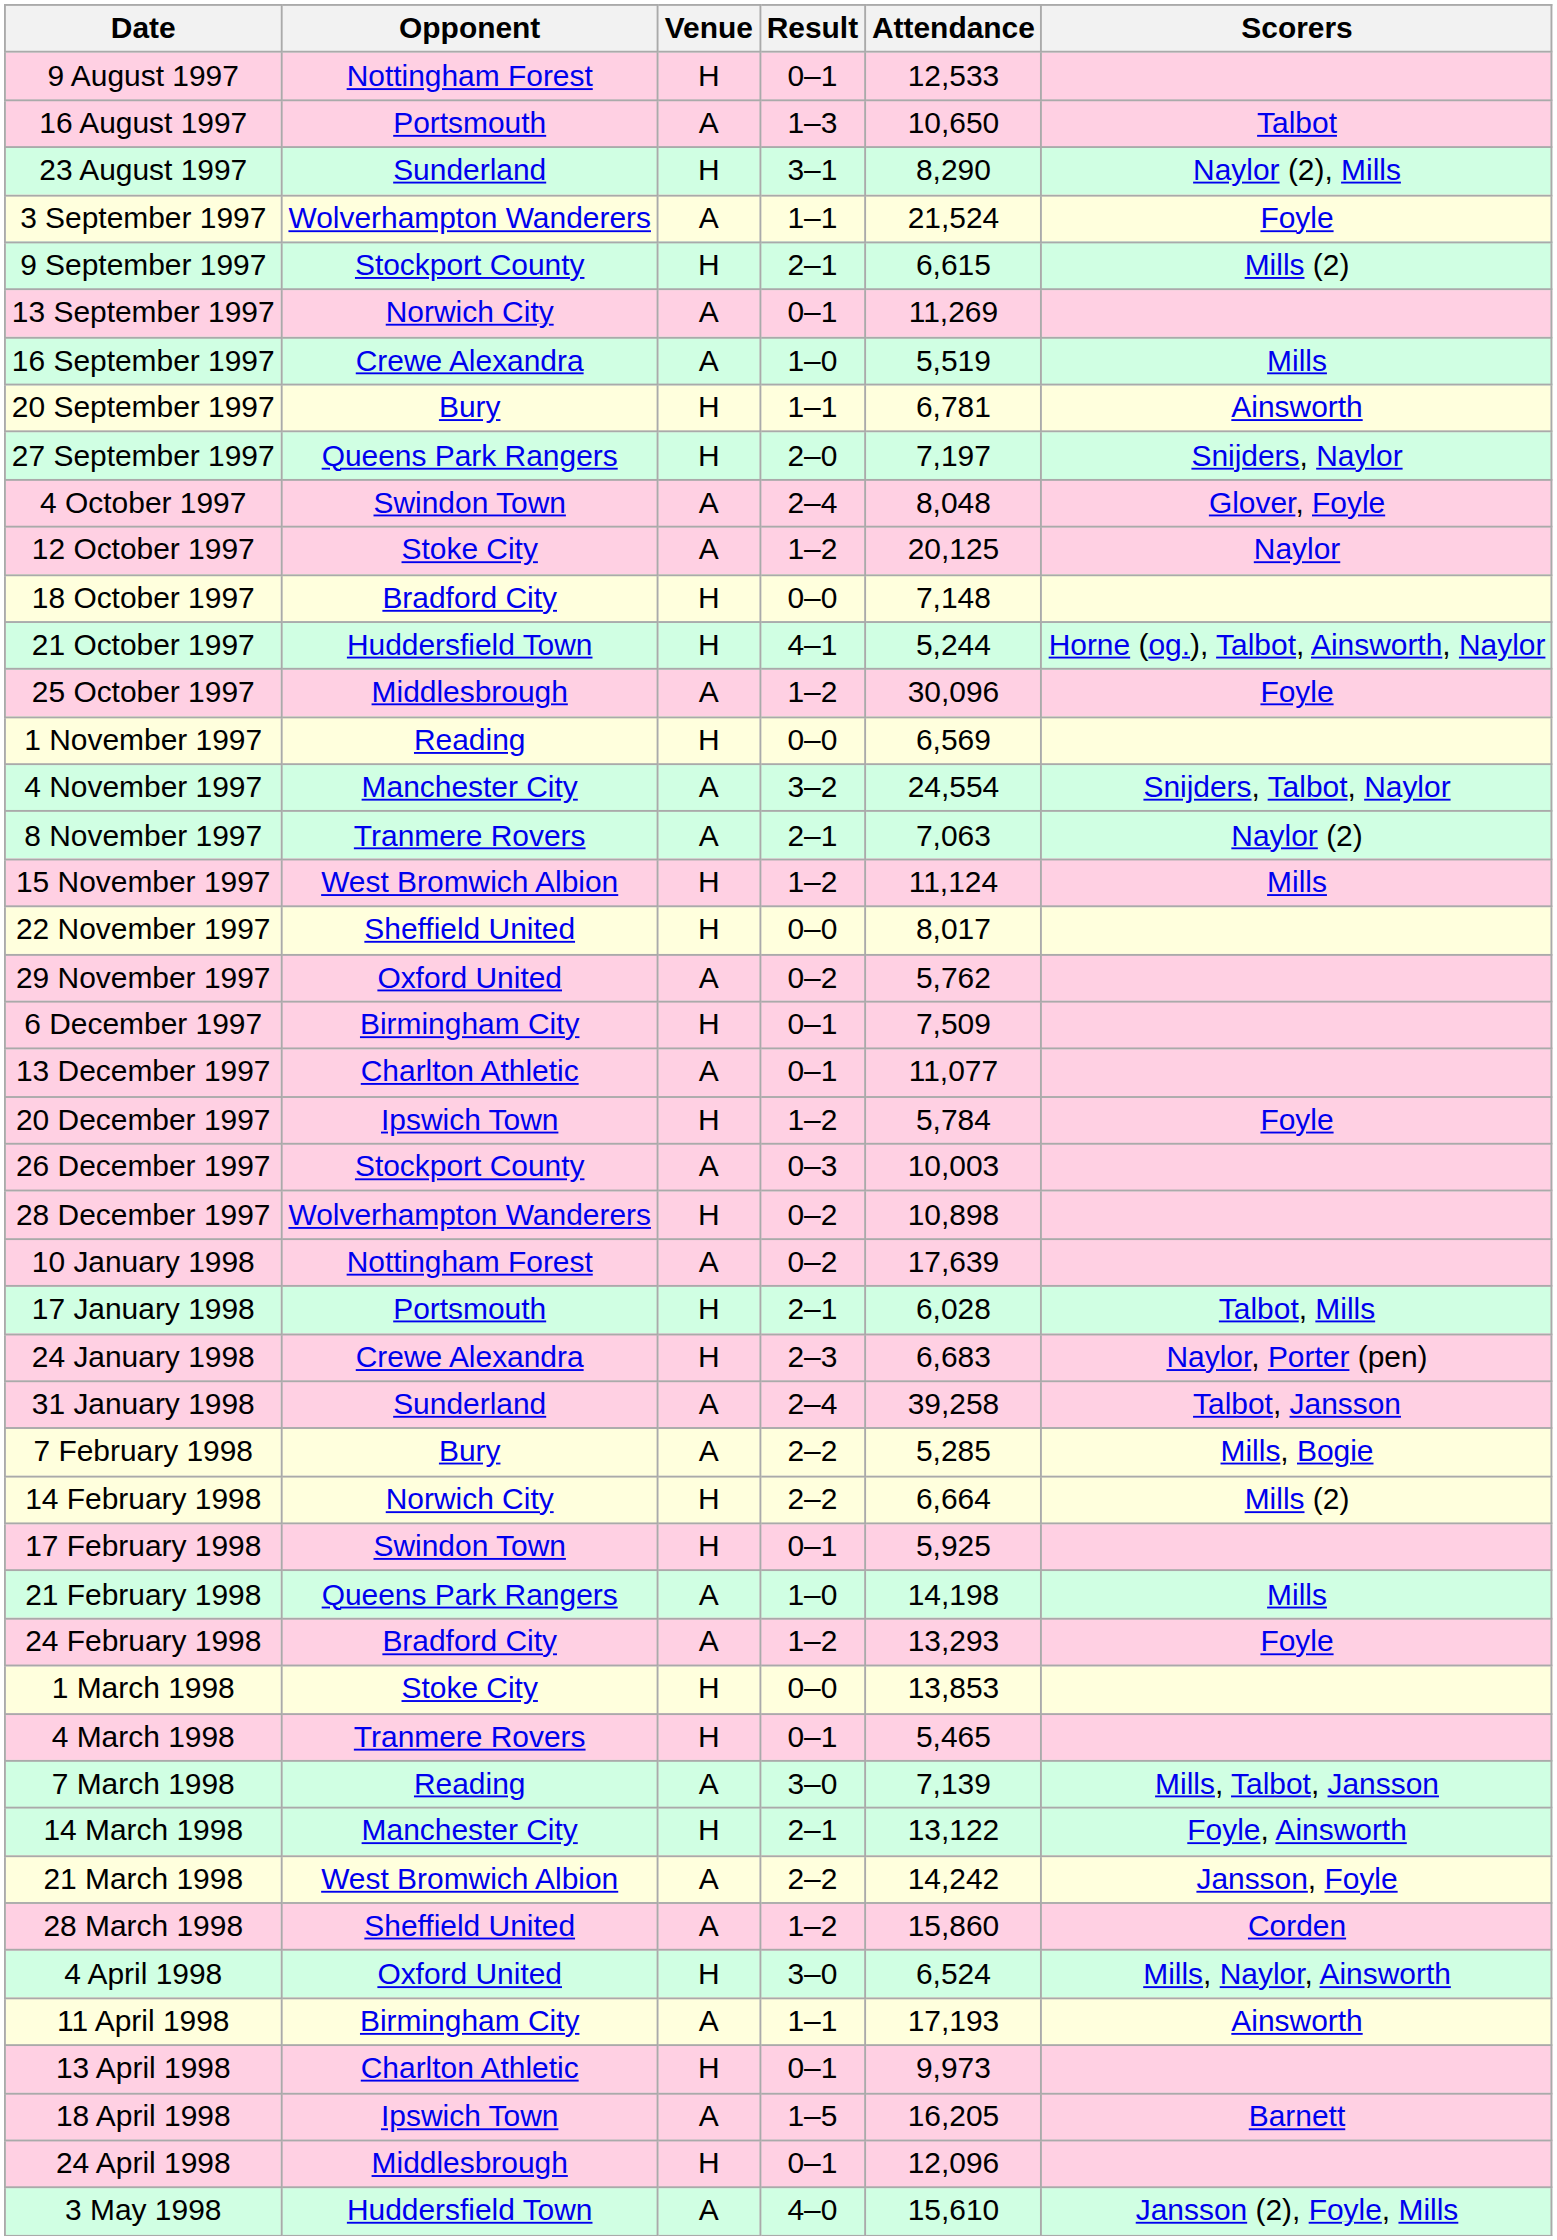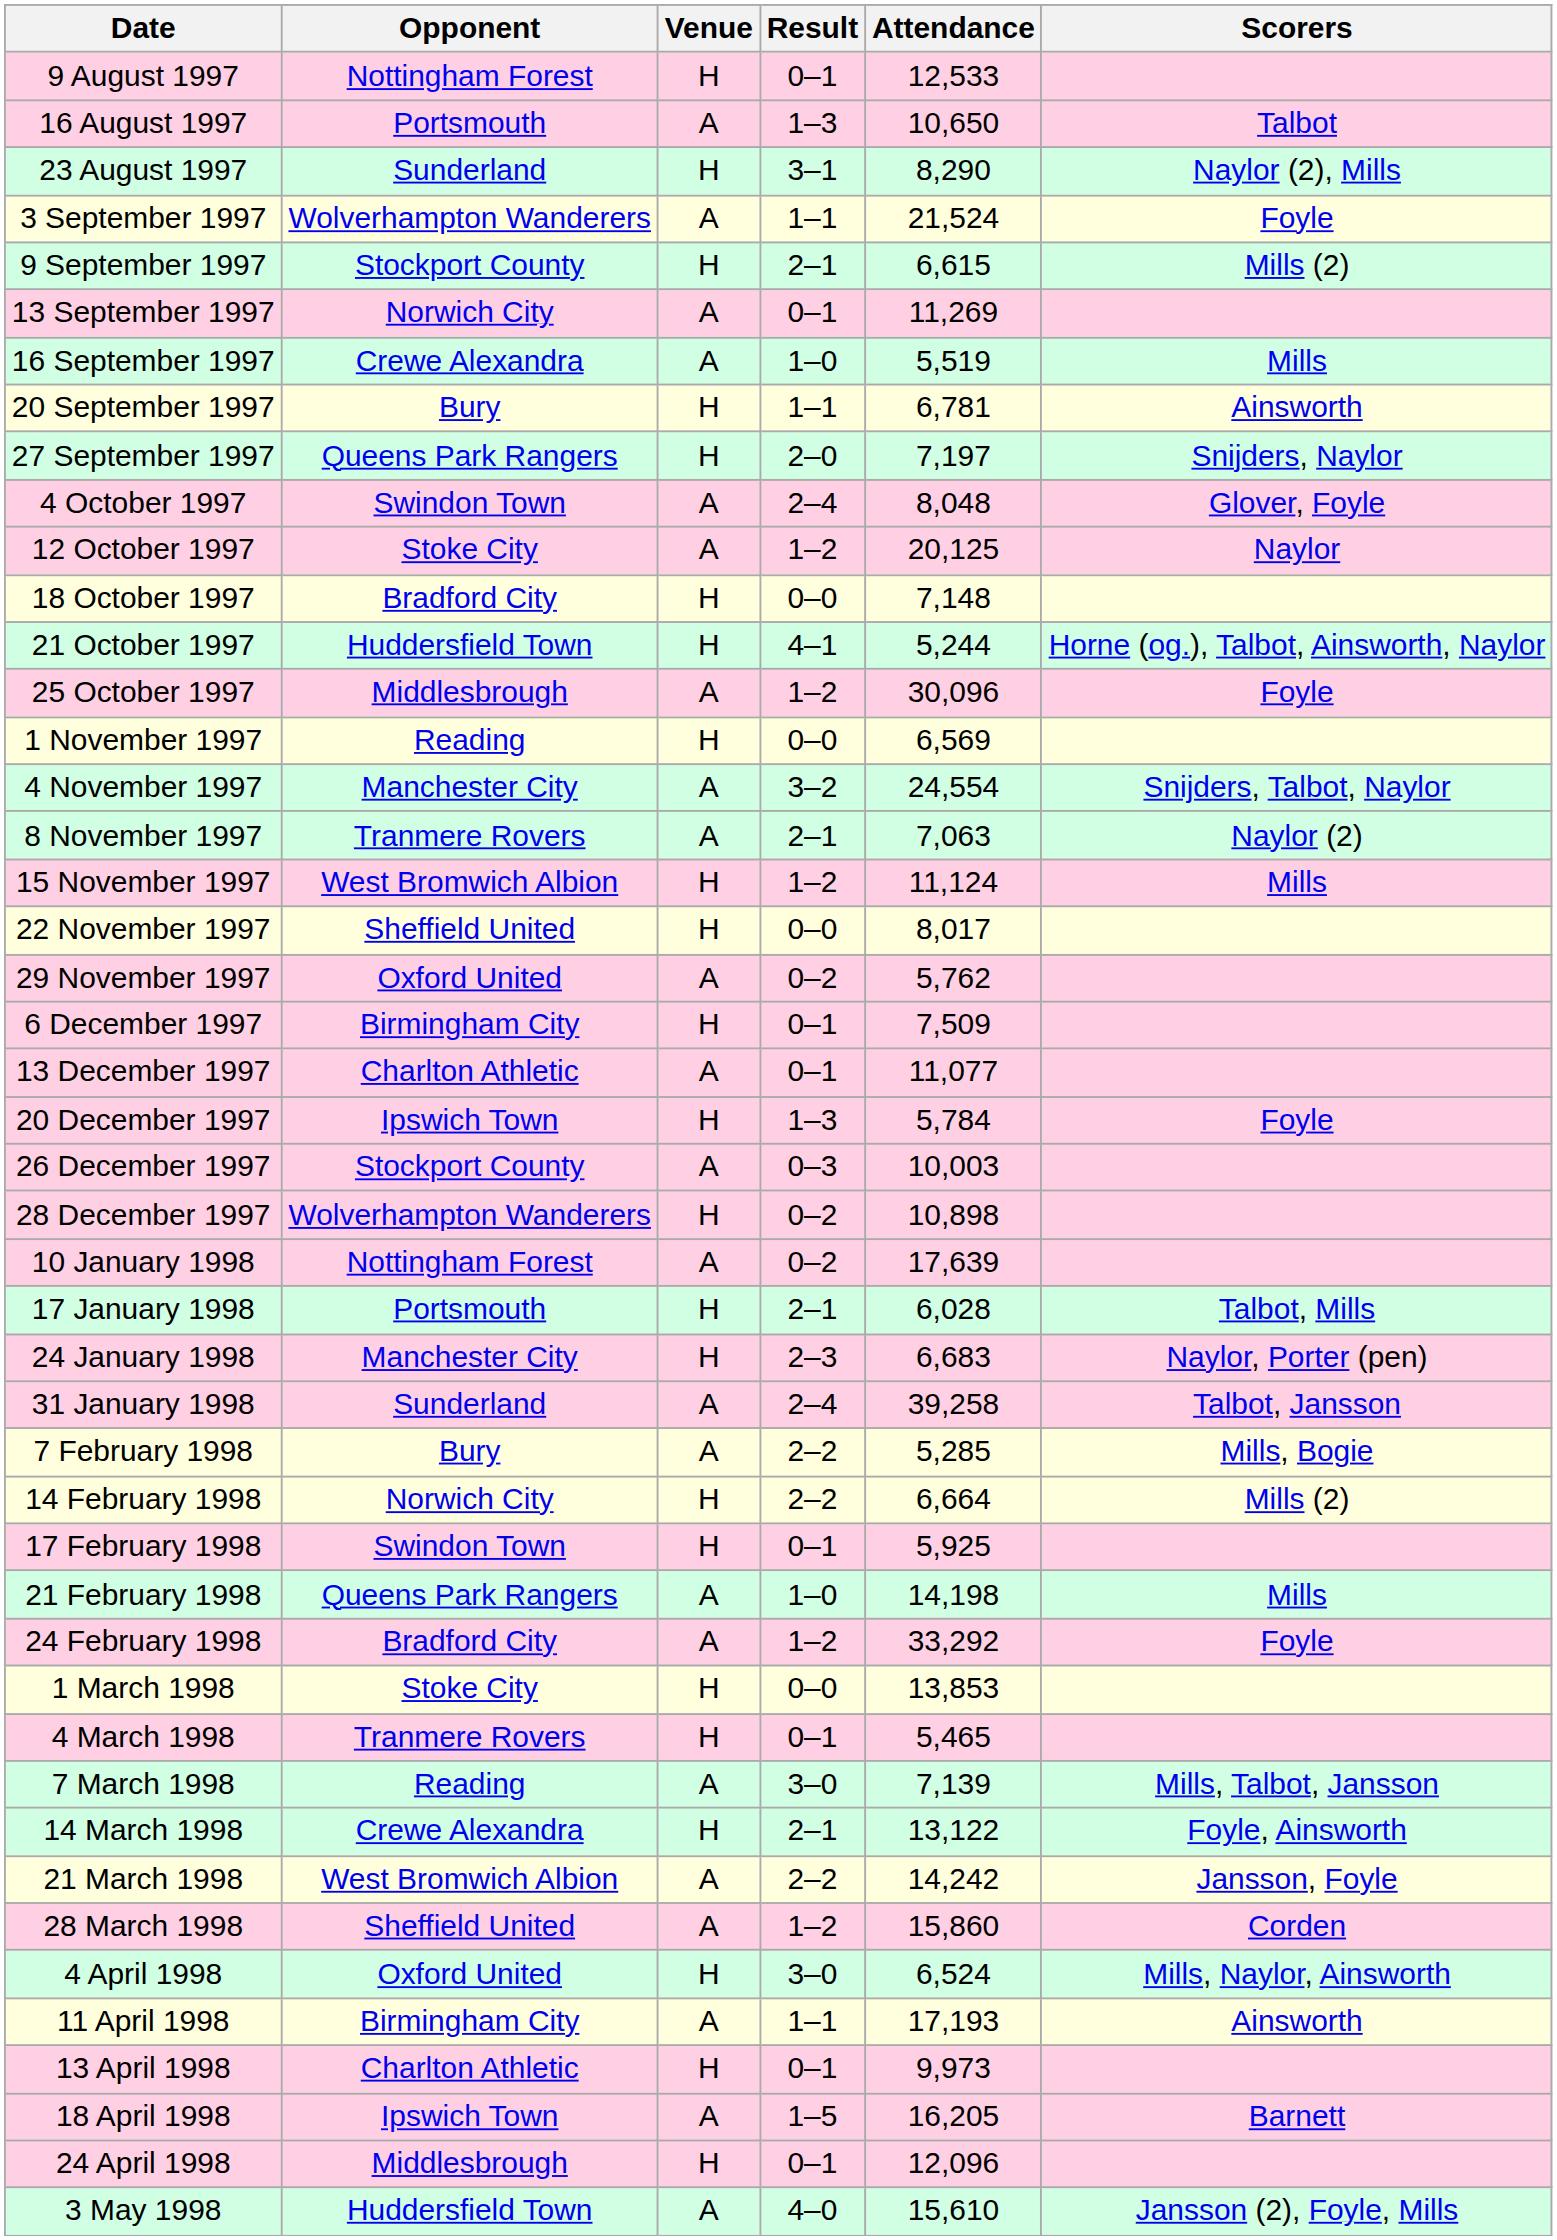 <table class="wikitable sortable" style="font-size:100%; text-align:center">
 <tr>
 <th>Date</th>
 <th>Opponent</th>
 <th>Venue</th>
 <th>Result</th>
 <th>Attendance</th>
 <th>Scorers</th>
 </tr>
 <tr style="background-color: #ffd0e3;">
 <td>9 August 1997</td>
 <td><a href='#'>Nottingham Forest</a></td>
 <td>H</td>
 <td>0–1</td>
 <td>12,533</td>
 <td></td>
 </tr>
 <tr style="background-color: #ffd0e3;">
 <td>16 August 1997</td>
 <td><a href='#'>Portsmouth</a></td>
 <td>A</td>
 <td>1–3</td>
 <td>10,650</td>
 <td><a href='#'>Talbot</a></td>
 </tr>
 <tr style="background-color: #d0ffe3;">
 <td>23 August 1997</td>
 <td><a href='#'>Sunderland</a></td>
 <td>H</td>
 <td>3–1</td>
 <td>8,290</td>
 <td><a href='#'>Naylor</a> (2), <a href='#'>Mills</a></td>
 </tr>
 <tr style="background-color: #ffffdd;">
 <td>3 September 1997</td>
 <td><a href='#'>Wolverhampton Wanderers</a></td>
 <td>A</td>
 <td>1–1</td>
 <td>21,524</td>
 <td><a href='#'>Foyle</a></td>
 </tr>
 <tr style="background-color: #d0ffe3;">
 <td>9 September 1997</td>
 <td><a href='#'>Stockport County</a></td>
 <td>H</td>
 <td>2–1</td>
 <td>6,615</td>
 <td><a href='#'>Mills</a> (2)</td>
 </tr>
 <tr style="background-color: #ffd0e3;">
 <td>13 September 1997</td>
 <td><a href='#'>Norwich City</a></td>
 <td>A</td>
 <td>0–1</td>
 <td>11,269</td>
 <td></td>
 </tr>
 <tr style="background-color: #d0ffe3;">
 <td>16 September 1997</td>
 <td><a href='#'>Crewe Alexandra</a></td>
 <td>A</td>
 <td>1–0</td>
 <td>5,519</td>
 <td><a href='#'>Mills</a></td>
 </tr>
 <tr style="background-color: #ffffdd;">
 <td>20 September 1997</td>
 <td><a href='#'>Bury</a></td>
 <td>H</td>
 <td>1–1</td>
 <td>6,781</td>
 <td><a href='#'>Ainsworth</a></td>
 </tr>
 <tr style="background-color: #d0ffe3;">
 <td>27 September 1997</td>
 <td><a href='#'>Queens Park Rangers</a></td>
 <td>H</td>
 <td>2–0</td>
 <td>7,197</td>
 <td><a href='#'>Snijders</a>, <a href='#'>Naylor</a></td>
 </tr>
 <tr style="background-color: #ffd0e3;">
 <td>4 October 1997</td>
 <td><a href='#'>Swindon Town</a></td>
 <td>A</td>
 <td>2–4</td>
 <td>8,048</td>
 <td><a href='#'>Glover</a>, <a href='#'>Foyle</a></td>
 </tr>
 <tr style="background-color: #ffd0e3;">
 <td>12 October 1997</td>
 <td><a href='#'>Stoke City</a></td>
 <td>A</td>
 <td>1–2</td>
 <td>20,125</td>
 <td><a href='#'>Naylor</a></td>
 </tr>
 <tr style="background-color: #ffffdd;">
 <td>18 October 1997</td>
 <td><a href='#'>Bradford City</a></td>
 <td>H</td>
 <td>0–0</td>
 <td>7,148</td>
 <td></td>
 </tr>
 <tr style="background-color: #d0ffe3;">
 <td>21 October 1997</td>
 <td><a href='#'>Huddersfield Town</a></td>
 <td>H</td>
 <td>4–1</td>
 <td>5,244</td>
 <td><a href='#'>Horne</a> (<a href='#'>og.</a>), <a href='#'>Talbot</a>, <a href='#'>Ainsworth</a>, <a href='#'>Naylor</a></td>
 </tr>
 <tr style="background-color: #ffd0e3;">
 <td>25 October 1997</td>
 <td><a href='#'>Middlesbrough</a></td>
 <td>A</td>
 <td>1–2</td>
 <td>30,096</td>
 <td><a href='#'>Foyle</a></td>
 </tr>
 <tr style="background-color: #ffffdd;">
 <td>1 November 1997</td>
 <td><a href='#'>Reading</a></td>
 <td>H</td>
 <td>0–0</td>
 <td>6,569</td>
 <td></td>
 </tr>
 <tr style="background-color: #d0ffe3;">
 <td>4 November 1997</td>
 <td><a href='#'>Manchester City</a></td>
 <td>A</td>
 <td>3–2</td>
 <td>24,554</td>
 <td><a href='#'>Snijders</a>, <a href='#'>Talbot</a>, <a href='#'>Naylor</a></td>
 </tr>
 <tr style="background-color: #d0ffe3;">
 <td>8 November 1997</td>
 <td><a href='#'>Tranmere Rovers</a></td>
 <td>A</td>
 <td>2–1</td>
 <td>7,063</td>
 <td><a href='#'>Naylor</a> (2)</td>
 </tr>
 <tr style="background-color: #ffd0e3;">
 <td>15 November 1997</td>
 <td><a href='#'>West Bromwich Albion</a></td>
 <td>H</td>
 <td>1–2</td>
 <td>11,124</td>
 <td><a href='#'>Mills</a></td>
 </tr>
 <tr style="background-color: #ffffdd;">
 <td>22 November 1997</td>
 <td><a href='#'>Sheffield United</a></td>
 <td>H</td>
 <td>0–0</td>
 <td>8,017</td>
 <td></td>
 </tr>
 <tr style="background-color: #ffd0e3;">
 <td>29 November 1997</td>
 <td><a href='#'>Oxford United</a></td>
 <td>A</td>
 <td>0–2</td>
 <td>5,762</td>
 <td></td>
 </tr>
 <tr style="background-color: #ffd0e3;">
 <td>6 December 1997</td>
 <td><a href='#'>Birmingham City</a></td>
 <td>H</td>
 <td>0–1</td>
 <td>7,509</td>
 <td></td>
 </tr>
 <tr style="background-color: #ffd0e3;">
 <td>13 December 1997</td>
 <td><a href='#'>Charlton Athletic</a></td>
 <td>A</td>
 <td>0–1</td>
 <td>11,077</td>
 <td></td>
 </tr>
 <tr style="background-color: #ffd0e3;">
 <td>20 December 1997</td>
 <td><a href='#'>Ipswich Town</a></td>
 <td>H</td>
-<td>1–2</td>
+<td>1–3</td>
 <td>5,784</td>
 <td><a href='#'>Foyle</a></td>
 </tr>
 <tr style="background-color: #ffd0e3;">
 <td>26 December 1997</td>
 <td><a href='#'>Stockport County</a></td>
 <td>A</td>
 <td>0–3</td>
 <td>10,003</td>
 <td></td>
 </tr>
 <tr style="background-color: #ffd0e3;">
 <td>28 December 1997</td>
 <td><a href='#'>Wolverhampton Wanderers</a></td>
 <td>H</td>
 <td>0–2</td>
 <td>10,898</td>
 <td></td>
 </tr>
 <tr style="background-color: #ffd0e3;">
 <td>10 January 1998</td>
 <td><a href='#'>Nottingham Forest</a></td>
 <td>A</td>
 <td>0–2</td>
 <td>17,639</td>
 <td></td>
 </tr>
 <tr style="background-color: #d0ffe3;">
 <td>17 January 1998</td>
 <td><a href='#'>Portsmouth</a></td>
 <td>H</td>
 <td>2–1</td>
 <td>6,028</td>
 <td><a href='#'>Talbot</a>, <a href='#'>Mills</a></td>
 </tr>
 <tr style="background-color: #ffd0e3;">
 <td>24 January 1998</td>
-<td><a href='#'>Crewe Alexandra</a></td>
+<td><a href='#'>Manchester City</a></td>
 <td>H</td>
 <td>2–3</td>
 <td>6,683</td>
 <td><a href='#'>Naylor</a>, <a href='#'>Porter</a> (pen)</td>
 </tr>
 <tr style="background-color: #ffd0e3;">
 <td>31 January 1998</td>
 <td><a href='#'>Sunderland</a></td>
 <td>A</td>
 <td>2–4</td>
 <td>39,258</td>
 <td><a href='#'>Talbot</a>, <a href='#'>Jansson</a></td>
 </tr>
 <tr style="background-color: #ffffdd;">
 <td>7 February 1998</td>
 <td><a href='#'>Bury</a></td>
 <td>A</td>
 <td>2–2</td>
 <td>5,285</td>
 <td><a href='#'>Mills</a>, <a href='#'>Bogie</a></td>
 </tr>
 <tr style="background-color: #ffffdd;">
 <td>14 February 1998</td>
 <td><a href='#'>Norwich City</a></td>
 <td>H</td>
 <td>2–2</td>
 <td>6,664</td>
 <td><a href='#'>Mills</a> (2)</td>
 </tr>
 <tr style="background-color: #ffd0e3;">
 <td>17 February 1998</td>
 <td><a href='#'>Swindon Town</a></td>
 <td>H</td>
 <td>0–1</td>
 <td>5,925</td>
 <td></td>
 </tr>
 <tr style="background-color: #d0ffe3;">
 <td>21 February 1998</td>
 <td><a href='#'>Queens Park Rangers</a></td>
 <td>A</td>
 <td>1–0</td>
 <td>14,198</td>
 <td><a href='#'>Mills</a></td>
 </tr>
 <tr style="background-color: #ffd0e3;">
 <td>24 February 1998</td>
 <td><a href='#'>Bradford City</a></td>
 <td>A</td>
 <td>1–2</td>
-<td>13,293</td>
+<td>33,292</td>
 <td><a href='#'>Foyle</a></td>
 </tr>
 <tr style="background-color: #ffffdd;">
 <td>1 March 1998</td>
 <td><a href='#'>Stoke City</a></td>
 <td>H</td>
 <td>0–0</td>
 <td>13,853</td>
 <td></td>
 </tr>
 <tr style="background-color: #ffd0e3;">
 <td>4 March 1998</td>
 <td><a href='#'>Tranmere Rovers</a></td>
 <td>H</td>
 <td>0–1</td>
 <td>5,465</td>
 <td></td>
 </tr>
 <tr style="background-color: #d0ffe3;">
 <td>7 March 1998</td>
 <td><a href='#'>Reading</a></td>
 <td>A</td>
 <td>3–0</td>
 <td>7,139</td>
 <td><a href='#'>Mills</a>, <a href='#'>Talbot</a>, <a href='#'>Jansson</a></td>
 </tr>
 <tr style="background-color: #d0ffe3;">
 <td>14 March 1998</td>
-<td><a href='#'>Manchester City</a></td>
+<td><a href='#'>Crewe Alexandra</a></td>
 <td>H</td>
 <td>2–1</td>
 <td>13,122</td>
 <td><a href='#'>Foyle</a>, <a href='#'>Ainsworth</a></td>
 </tr>
 <tr style="background-color: #ffffdd;">
 <td>21 March 1998</td>
 <td><a href='#'>West Bromwich Albion</a></td>
 <td>A</td>
 <td>2–2</td>
 <td>14,242</td>
 <td><a href='#'>Jansson</a>, <a href='#'>Foyle</a></td>
 </tr>
 <tr style="background-color: #ffd0e3;">
 <td>28 March 1998</td>
 <td><a href='#'>Sheffield United</a></td>
 <td>A</td>
 <td>1–2</td>
 <td>15,860</td>
 <td><a href='#'>Corden</a></td>
 </tr>
 <tr style="background-color: #d0ffe3;">
 <td>4 April 1998</td>
 <td><a href='#'>Oxford United</a></td>
 <td>H</td>
 <td>3–0</td>
 <td>6,524</td>
 <td><a href='#'>Mills</a>, <a href='#'>Naylor</a>, <a href='#'>Ainsworth</a></td>
 </tr>
 <tr style="background-color: #ffffdd;">
 <td>11 April 1998</td>
 <td><a href='#'>Birmingham City</a></td>
 <td>A</td>
 <td>1–1</td>
 <td>17,193</td>
 <td><a href='#'>Ainsworth</a></td>
 </tr>
 <tr style="background-color: #ffd0e3;">
 <td>13 April 1998</td>
 <td><a href='#'>Charlton Athletic</a></td>
 <td>H</td>
 <td>0–1</td>
 <td>9,973</td>
 <td></td>
 </tr>
 <tr style="background-color: #ffd0e3;">
 <td>18 April 1998</td>
 <td><a href='#'>Ipswich Town</a></td>
 <td>A</td>
 <td>1–5</td>
 <td>16,205</td>
 <td><a href='#'>Barnett</a></td>
 </tr>
 <tr style="background-color: #ffd0e3;">
 <td>24 April 1998</td>
 <td><a href='#'>Middlesbrough</a></td>
 <td>H</td>
 <td>0–1</td>
 <td>12,096</td>
 <td></td>
 </tr>
 <tr style="background-color: #d0ffe3;">
 <td>3 May 1998</td>
 <td><a href='#'>Huddersfield Town</a></td>
 <td>A</td>
 <td>4–0</td>
 <td>15,610</td>
 <td><a href='#'>Jansson</a> (2), <a href='#'>Foyle</a>, <a href='#'>Mills</a></td>
 </tr>
 </table>
